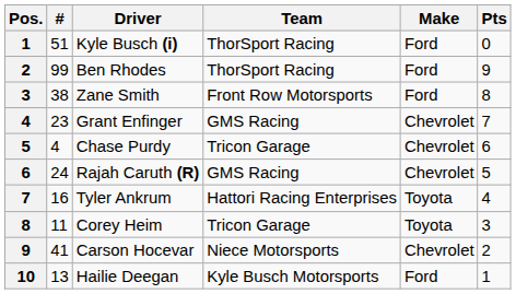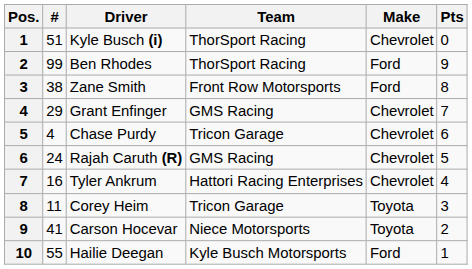 <table class="wikitable" style="font-size:95%">
 <tr>
 <th>Pos.</th>
 <th>#</th>
 <th>Driver</th>
 <th>Team</th>
 <th>Make</th>
 <th>Pts</th>
 </tr>
 <tr>
 <th>1</th>
 <td>51</td>
 <td>Kyle Busch <strong>(i)</strong></td>
 <td>ThorSport Racing</td>
-<td>Ford</td>
+<td>Chevrolet</td>
 <td>0</td>
 </tr>
 <tr>
 <th>2</th>
 <td>99</td>
 <td>Ben Rhodes</td>
 <td>ThorSport Racing</td>
 <td>Ford</td>
 <td>9</td>
 </tr>
 <tr>
 <th>3</th>
 <td>38</td>
 <td>Zane Smith</td>
 <td>Front Row Motorsports</td>
 <td>Ford</td>
 <td>8</td>
 </tr>
 <tr>
 <th>4</th>
-<td>23</td>
+<td>29</td>
 <td>Grant Enfinger</td>
 <td>GMS Racing</td>
 <td>Chevrolet</td>
 <td>7</td>
 </tr>
 <tr>
 <th>5</th>
 <td>4</td>
 <td>Chase Purdy</td>
 <td>Tricon Garage</td>
 <td>Chevrolet</td>
 <td>6</td>
 </tr>
 <tr>
 <th>6</th>
 <td>24</td>
 <td>Rajah Caruth <strong>(R)</strong></td>
 <td>GMS Racing</td>
 <td>Chevrolet</td>
 <td>5</td>
 </tr>
 <tr>
 <th>7</th>
 <td>16</td>
 <td>Tyler Ankrum</td>
 <td>Hattori Racing Enterprises</td>
-<td>Toyota</td>
+<td>Chevrolet</td>
 <td>4</td>
 </tr>
 <tr>
 <th>8</th>
 <td>11</td>
 <td>Corey Heim</td>
 <td>Tricon Garage</td>
 <td>Toyota</td>
 <td>3</td>
 </tr>
 <tr>
 <th>9</th>
 <td>41</td>
 <td>Carson Hocevar</td>
 <td>Niece Motorsports</td>
-<td>Chevrolet</td>
+<td>Toyota</td>
 <td>2</td>
 </tr>
 <tr>
 <th>10</th>
-<td>13</td>
+<td>55</td>
 <td>Hailie Deegan</td>
 <td>Kyle Busch Motorsports</td>
 <td>Ford</td>
 <td>1</td>
 </tr>
 </table>
